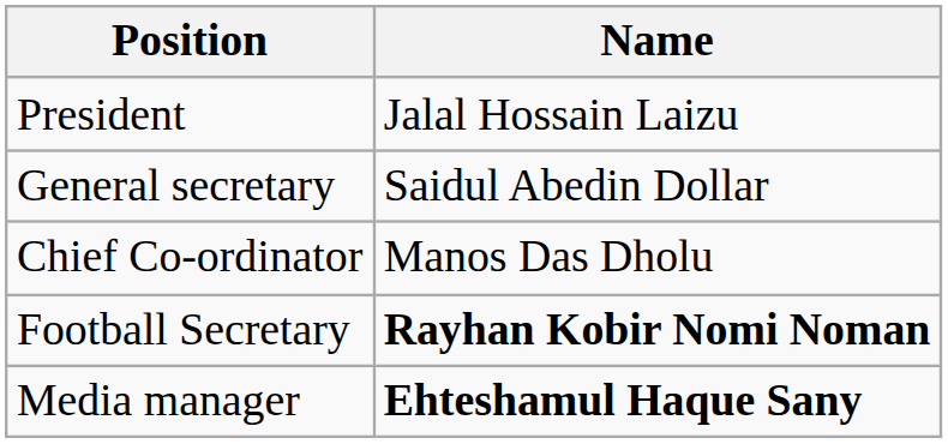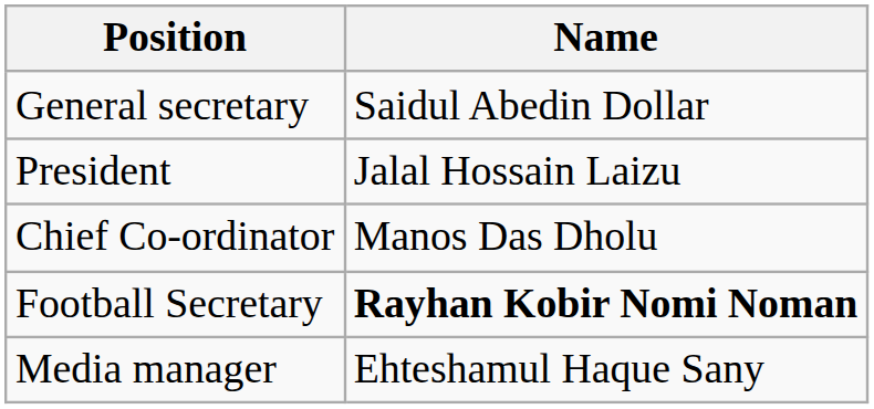 <table class="wikitable">
 <tr>
 <th>Position</th>
 <th>Name</th>
 </tr>
 <tr>
+<td>General secretary</td>
+<td> Saidul Abedin Dollar</td>
+</tr>
+<tr>
 <td>President</td>
 <td> Jalal Hossain Laizu</td>
-</tr>
-<tr>
-<td>General secretary</td>
-<td> Saidul Abedin Dollar</td>
 </tr>
 <tr>
 <td>Chief Co-ordinator</td>
 <td> Manos Das Dholu</td>
 </tr>
 <tr>
 <td>Football Secretary</td>
 <td><strong> Rayhan Kobir Nomi Noman</strong></td>
 </tr>
 <tr>
 <td>Media manager</td>
-<td><strong> Ehteshamul Haque Sany</strong></td>
+<td> Ehteshamul Haque Sany</td>
 </tr>
 </table>
